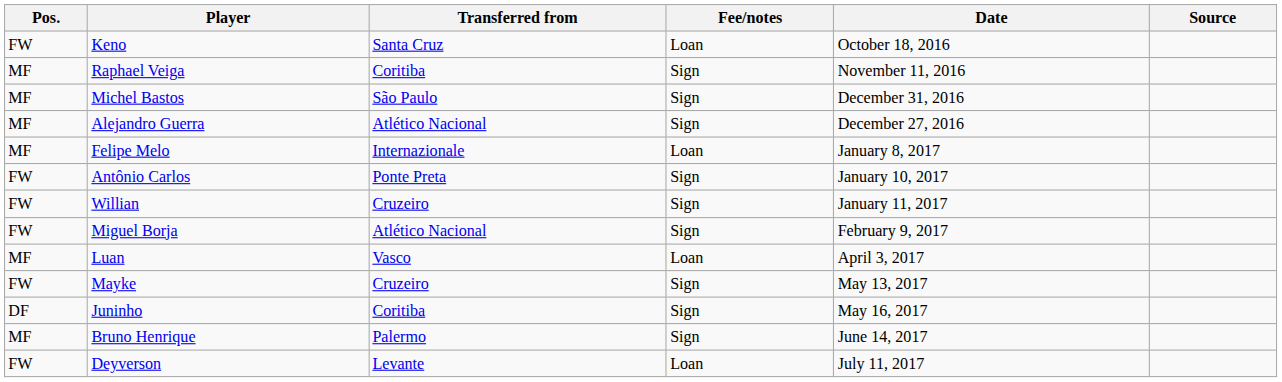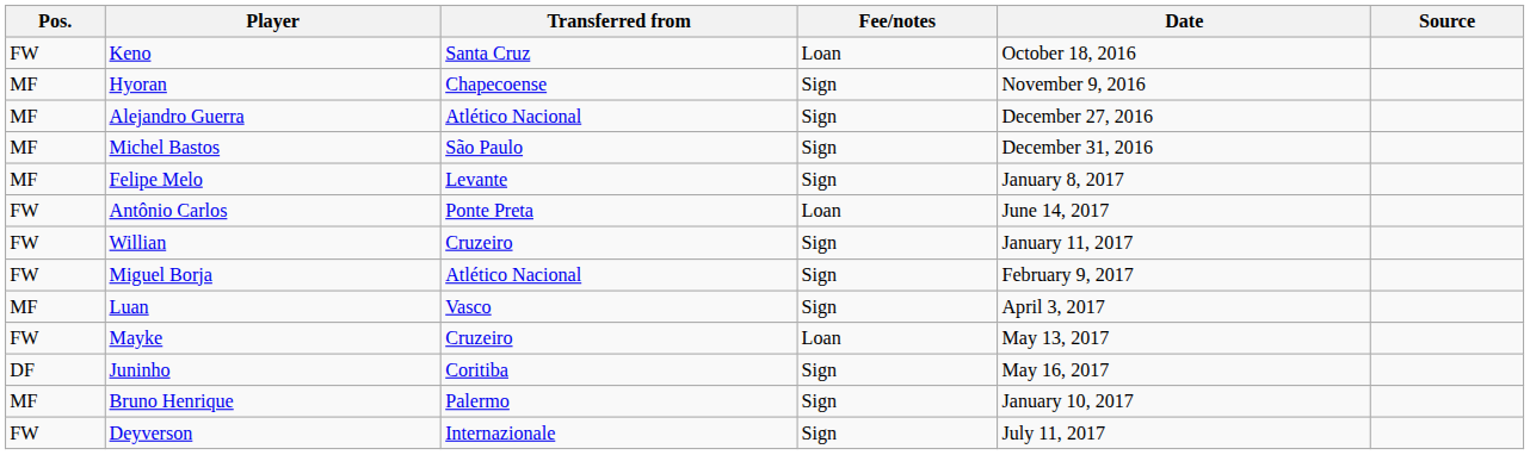 <table class="wikitable sortable" style="width:95%; text-align:center; font-size:95%; text-align:left;">
 <tr>
 <th>Pos.</th>
 <th>Player</th>
 <th>Transferred from</th>
 <th>Fee/notes</th>
 <th>Date</th>
 <th>Source</th>
 </tr>
 <tr>
 <td>FW</td>
 <td> <a href='#'>Keno</a></td>
 <td> <a href='#'>Santa Cruz</a></td>
 <td>Loan</td>
 <td>October 18, 2016</td>
 <td align=center></td>
 </tr>
 <tr>
 <td>MF</td>
-<td> <a href='#'>Raphael Veiga</a></td>
-<td> <a href='#'>Coritiba</a></td>
+<td> <a href='#'>Hyoran</a></td>
+<td> <a href='#'>Chapecoense</a></td>
 <td>Sign</td>
-<td>November 11, 2016</td>
+<td>November 9, 2016</td>
+<td align=center></td>
+</tr>
+<tr>
+<td>MF</td>
+<td> <a href='#'>Alejandro Guerra</a></td>
+<td> <a href='#'>Atlético Nacional</a></td>
+<td>Sign</td>
+<td>December 27, 2016</td>
 <td align=center></td>
 </tr>
 <tr>
 <td>MF</td>
 <td> <a href='#'>Michel Bastos</a></td>
 <td> <a href='#'>São Paulo</a></td>
 <td>Sign</td>
 <td>December 31, 2016</td>
 <td align=center></td>
 </tr>
 <tr>
 <td>MF</td>
-<td> <a href='#'>Alejandro Guerra</a></td>
-<td> <a href='#'>Atlético Nacional</a></td>
+<td> <a href='#'>Felipe Melo</a></td>
+<td> <a href='#'>Levante</a></td>
 <td>Sign</td>
-<td>December 27, 2016</td>
-<td align=center></td>
-</tr>
-<tr>
-<td>MF</td>
-<td> <a href='#'>Felipe Melo</a></td>
-<td> <a href='#'>Internazionale</a></td>
-<td>Loan</td>
 <td>January 8, 2017</td>
 <td align=center></td>
 </tr>
 <tr>
 <td>FW</td>
 <td> <a href='#'>Antônio Carlos</a></td>
 <td> <a href='#'>Ponte Preta</a></td>
-<td>Sign</td>
-<td>January 10, 2017</td>
+<td>Loan</td>
+<td>June 14, 2017</td>
 <td align=center></td>
 </tr>
 <tr>
 <td>FW</td>
 <td> <a href='#'>Willian</a></td>
 <td> <a href='#'>Cruzeiro</a></td>
 <td>Sign</td>
 <td>January 11, 2017</td>
 <td align=center></td>
 </tr>
 <tr>
 <td>FW</td>
 <td> <a href='#'>Miguel Borja</a></td>
 <td> <a href='#'>Atlético Nacional</a></td>
 <td>Sign</td>
 <td>February 9, 2017</td>
 <td align=center></td>
 </tr>
 <tr>
 <td>MF</td>
 <td> <a href='#'>Luan</a></td>
 <td> <a href='#'>Vasco</a></td>
-<td>Loan</td>
+<td>Sign</td>
 <td>April 3, 2017</td>
 <td align=center></td>
 </tr>
 <tr>
 <td>FW</td>
 <td> <a href='#'>Mayke</a></td>
 <td> <a href='#'>Cruzeiro</a></td>
-<td>Sign</td>
+<td>Loan</td>
 <td>May 13, 2017</td>
 <td align=center></td>
 </tr>
 <tr>
 <td>DF</td>
 <td> <a href='#'>Juninho</a></td>
 <td> <a href='#'>Coritiba</a></td>
 <td>Sign</td>
 <td>May 16, 2017</td>
 <td align=center></td>
 </tr>
 <tr>
 <td>MF</td>
 <td> <a href='#'>Bruno Henrique</a></td>
 <td> <a href='#'>Palermo</a></td>
 <td>Sign</td>
-<td>June 14, 2017</td>
+<td>January 10, 2017</td>
 <td align=center></td>
 </tr>
 <tr>
 <td>FW</td>
 <td> <a href='#'>Deyverson</a></td>
-<td> <a href='#'>Levante</a></td>
-<td>Loan</td>
+<td> <a href='#'>Internazionale</a></td>
+<td>Sign</td>
 <td>July 11, 2017</td>
 <td align=center></td>
 </tr>
 </table>
